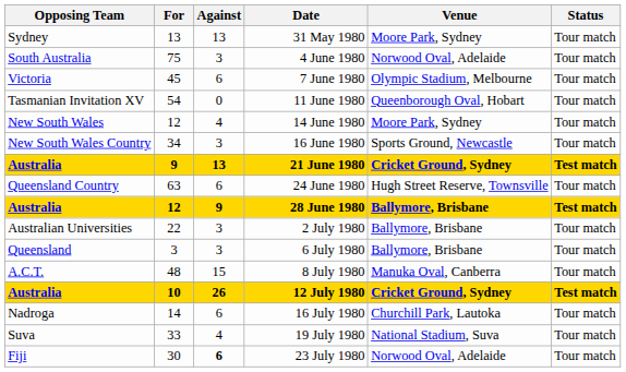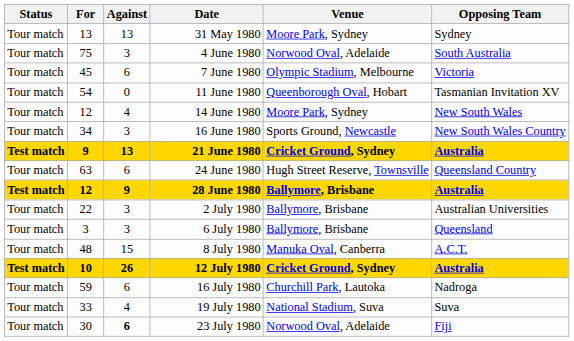 <table class=wikitable>
 <tr>
-<th>Opposing Team</th>
+<th>Status</th>
 <th>For</th>
 <th>Against</th>
 <th>Date</th>
 <th>Venue</th>
-<th>Status</th>
+<th>Opposing Team</th>
 </tr>
 <tr bgcolor=#fdfdfd>
-<td>Sydney</td>
+<td>Tour match</td>
 <td align=center width=40>13</td>
 <td align=center width=40>13</td>
 <td width=140 align=right>31 May 1980</td>
 <td><a href='#'>Moore Park</a>, Sydney</td>
-<td>Tour match</td>
+<td>Sydney</td>
 </tr>
 <tr bgcolor=#fdfdfd>
-<td><a href='#'>South Australia</a></td>
+<td>Tour match</td>
 <td align=center width=40>75</td>
 <td align=center width=40>3</td>
 <td width=140 align=right>4 June 1980</td>
 <td><a href='#'>Norwood Oval</a>, Adelaide</td>
-<td>Tour match</td>
+<td><a href='#'>South Australia</a></td>
 </tr>
 <tr bgcolor=#fdfdfd>
-<td><a href='#'>Victoria</a></td>
+<td>Tour match</td>
 <td align=center width=40>45</td>
 <td align=center width=40>6</td>
 <td width=140 align=right>7 June 1980</td>
 <td><a href='#'>Olympic Stadium</a>, Melbourne</td>
-<td>Tour match</td>
+<td><a href='#'>Victoria</a></td>
 </tr>
 <tr bgcolor=#fdfdfd>
-<td>Tasmanian Invitation XV</td>
+<td>Tour match</td>
 <td align=center width=40>54</td>
 <td align=center width=40>0</td>
 <td width=140 align=right>11 June 1980</td>
 <td><a href='#'>Queenborough Oval</a>, Hobart</td>
-<td>Tour match</td>
+<td>Tasmanian Invitation XV</td>
 </tr>
 <tr bgcolor=#fdfdfd>
-<td><a href='#'>New South Wales</a></td>
+<td>Tour match</td>
 <td align=center width=40>12</td>
 <td align=center width=40>4</td>
 <td width=140 align=right>14 June 1980</td>
 <td><a href='#'>Moore Park</a>, Sydney</td>
-<td>Tour match</td>
+<td><a href='#'>New South Wales</a></td>
 </tr>
 <tr bgcolor=#fdfdfd>
-<td><a href='#'>New South Wales Country</a></td>
+<td>Tour match</td>
 <td align=center width=40>34</td>
 <td align=center width=40>3</td>
 <td width=140 align=right>16 June 1980</td>
 <td>Sports Ground, <a href='#'>Newcastle</a></td>
-<td>Tour match</td>
+<td><a href='#'>New South Wales Country</a></td>
 </tr>
 <tr bgcolor=gold>
-<td><strong><a href='#'>Australia</a></strong></td>
+<td><strong>Test match</strong></td>
 <td align=center width=40><strong>9</strong></td>
 <td align=center width=40><strong>13</strong></td>
 <td width=140 align=right><strong>21 June 1980</strong></td>
 <td><strong><a href='#'>Cricket Ground</a>, Sydney</strong></td>
-<td><strong>Test match</strong></td>
+<td><strong><a href='#'>Australia</a></strong></td>
 </tr>
 <tr bgcolor=#fdfdfd>
-<td><a href='#'>Queensland Country</a></td>
+<td>Tour match</td>
 <td align=center width=40>63</td>
 <td align=center width=40>6</td>
 <td width=140 align=right>24 June 1980</td>
 <td>Hugh Street Reserve, <a href='#'>Townsville</a></td>
-<td>Tour match</td>
+<td><a href='#'>Queensland Country</a></td>
 </tr>
 <tr bgcolor=gold>
-<td><strong><a href='#'>Australia</a></strong></td>
+<td><strong>Test match</strong></td>
 <td align=center width=40><strong>12</strong></td>
 <td align=center width=40><strong>9</strong></td>
 <td width=140 align=right><strong>28 June 1980</strong></td>
 <td><strong><a href='#'>Ballymore</a>, Brisbane</strong></td>
-<td><strong>Test match</strong></td>
+<td><strong><a href='#'>Australia</a></strong></td>
 </tr>
 <tr bgcolor=#fdfdfd>
-<td>Australian Universities</td>
+<td>Tour match</td>
 <td align=center width=40>22</td>
 <td align=center width=40>3</td>
 <td width=140 align=right>2 July 1980</td>
 <td><a href='#'>Ballymore</a>, Brisbane</td>
-<td>Tour match</td>
+<td>Australian Universities</td>
 </tr>
 <tr bgcolor=#fdfdfd>
-<td><a href='#'>Queensland</a></td>
+<td>Tour match</td>
 <td align=center width=40>3</td>
 <td align=center width=40>3</td>
 <td width=140 align=right>6 July 1980</td>
 <td><a href='#'>Ballymore</a>, Brisbane</td>
-<td>Tour match</td>
+<td><a href='#'>Queensland</a></td>
 </tr>
 <tr bgcolor=#fdfdfd>
-<td><a href='#'>A.C.T.</a></td>
+<td>Tour match</td>
 <td align=center width=40>48</td>
 <td align=center width=40>15</td>
 <td width=140 align=right>8 July 1980</td>
 <td><a href='#'>Manuka Oval</a>, Canberra</td>
-<td>Tour match</td>
+<td><a href='#'>A.C.T.</a></td>
 </tr>
 <tr bgcolor=gold>
-<td><strong><a href='#'>Australia</a></strong></td>
+<td><strong>Test match</strong></td>
 <td align=center width=40><strong>10</strong></td>
 <td align=center width=40><strong>26</strong></td>
 <td width=140 align=right><strong>12 July 1980</strong></td>
 <td><strong><a href='#'>Cricket Ground</a>, Sydney</strong></td>
-<td><strong>Test match</strong></td>
+<td><strong><a href='#'>Australia</a></strong></td>
 </tr>
 <tr bgcolor=#fdfdfd>
-<td>Nadroga</td>
-<td align=center width=40>14</td>
+<td>Tour match</td>
+<td align=center width=40>59</td>
 <td align=center width=40>6</td>
 <td width=140 align=right>16 July 1980</td>
 <td><a href='#'>Churchill Park</a>, Lautoka</td>
-<td>Tour match</td>
+<td>Nadroga</td>
 </tr>
 <tr bgcolor=#fdfdfd>
-<td>Suva</td>
+<td>Tour match</td>
 <td align=center width=40>33</td>
 <td align=center width=40>4</td>
 <td width=140 align=right>19 July 1980</td>
 <td><a href='#'>National Stadium</a>, Suva</td>
-<td>Tour match</td>
+<td>Suva</td>
 </tr>
 <tr bgcolor=#fdfdfd>
-<td><a href='#'>Fiji</a></td>
+<td>Tour match</td>
 <td align=center width=40>30</td>
 <td align=center width=40><strong>6</strong></td>
 <td width=140 align=right>23 July 1980</td>
 <td><a href='#'>Norwood Oval</a>, Adelaide</td>
-<td>Tour match</td>
+<td><a href='#'>Fiji</a></td>
 </tr>
 </table>
